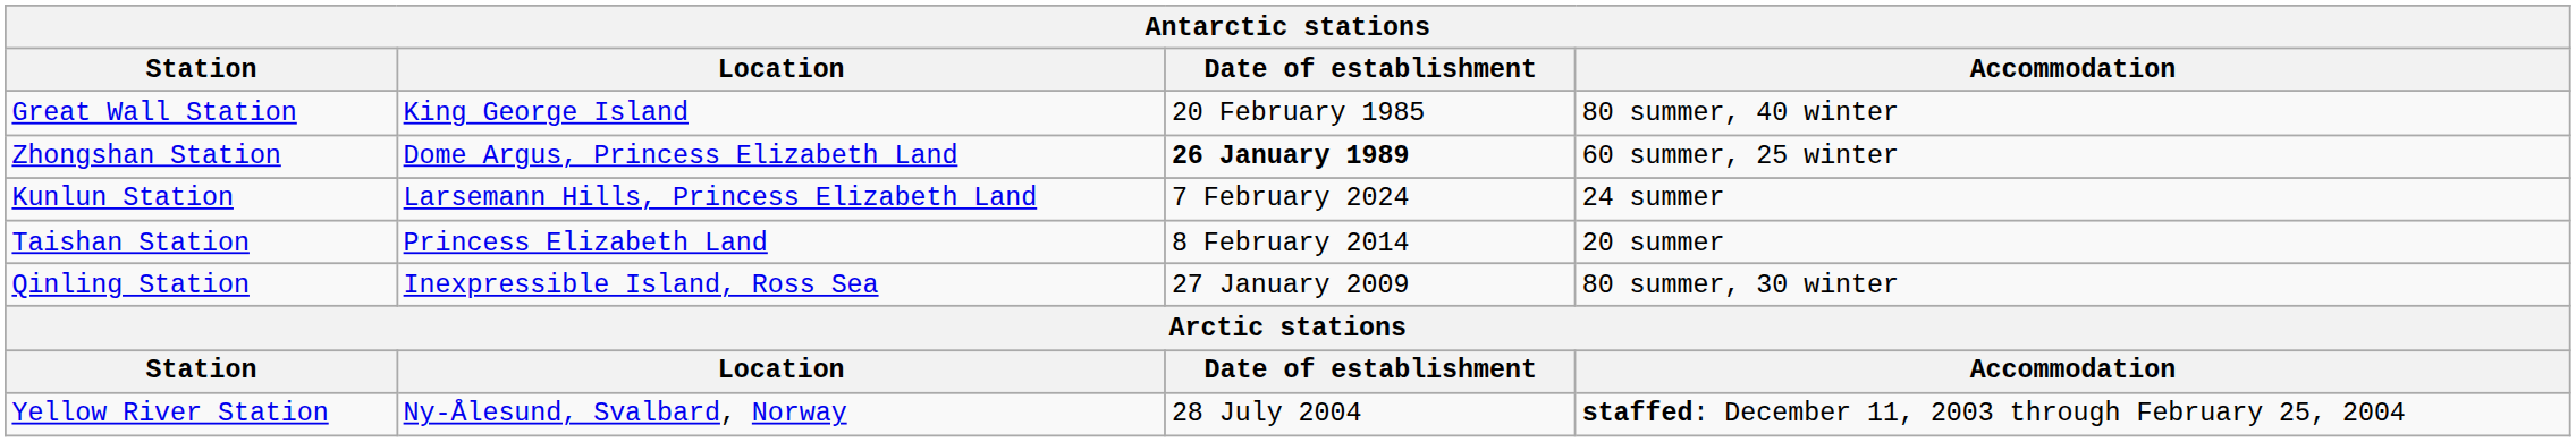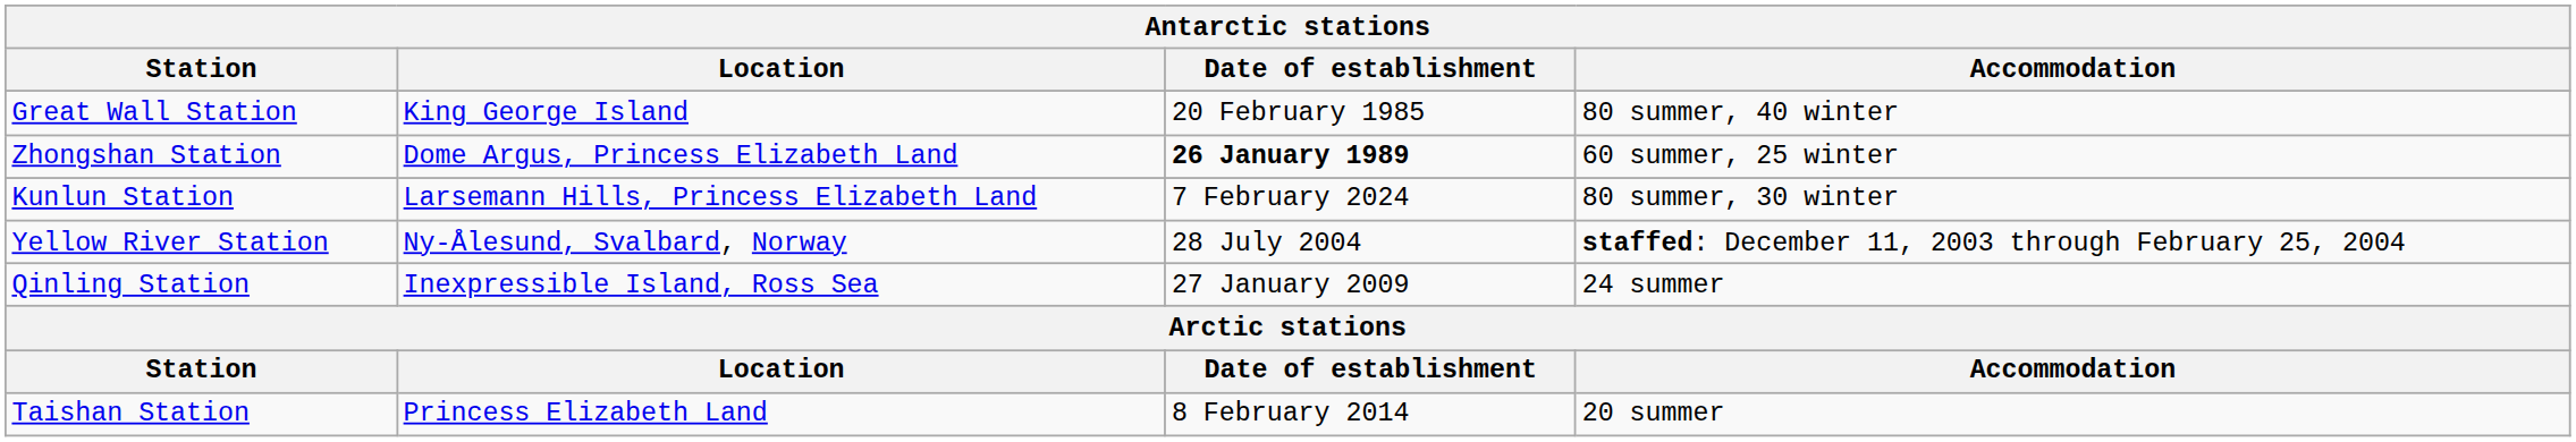 <table class="wikitable" style="width: 100%">
 <tr>
 <th colspan="4">Antarctic stations</th>
 </tr>
 <tr>
 <th>Station</th>
 <th>Location</th>
 <th>Date of establishment</th>
 <th>Accommodation</th>
 </tr>
 <tr>
 <td><a href='#'>Great Wall Station</a></td>
 <td><a href='#'>King George Island</a></td>
 <td>20 February 1985</td>
 <td>80 summer, 40 winter</td>
 </tr>
 <tr>
 <td><a href='#'>Zhongshan Station</a></td>
 <td><a href='#'>Dome Argus, Princess Elizabeth Land</a></td>
 <td><strong>26 January 1989</strong></td>
 <td>60 summer, 25 winter</td>
 </tr>
 <tr>
 <td><a href='#'>Kunlun Station</a></td>
 <td><a href='#'>Larsemann Hills, Princess Elizabeth Land</a></td>
 <td>7 February 2024</td>
-<td>24 summer</td>
+<td>80 summer, 30 winter</td>
 </tr>
 <tr>
-<td><a href='#'>Taishan Station</a></td>
-<td><a href='#'>Princess Elizabeth Land</a></td>
-<td>8 February 2014</td>
-<td>20 summer</td>
+<td><a href='#'>Yellow River Station</a></td>
+<td><a href='#'>Ny-Ålesund, Svalbard</a>, <a href='#'>Norway</a></td>
+<td>28 July 2004</td>
+<td><strong>staffed</strong>: December 11, 2003 through February 25, 2004</td>
 </tr>
 <tr>
 <td><a href='#'>Qinling Station</a></td>
 <td><a href='#'>Inexpressible Island, Ross Sea</a></td>
 <td>27 January 2009</td>
-<td>80 summer, 30 winter</td>
+<td>24 summer</td>
 </tr>
 <tr>
 <th colspan="4">Arctic stations</th>
 </tr>
 <tr>
 <th>Station</th>
 <th>Location</th>
 <th>Date of establishment</th>
 <th>Accommodation</th>
 </tr>
 <tr>
-<td><a href='#'>Yellow River Station</a></td>
-<td><a href='#'>Ny-Ålesund, Svalbard</a>, <a href='#'>Norway</a></td>
-<td>28 July 2004</td>
-<td><strong>staffed</strong>: December 11, 2003 through February 25, 2004</td>
+<td><a href='#'>Taishan Station</a></td>
+<td><a href='#'>Princess Elizabeth Land</a></td>
+<td>8 February 2014</td>
+<td>20 summer</td>
 </tr>
 </table>
